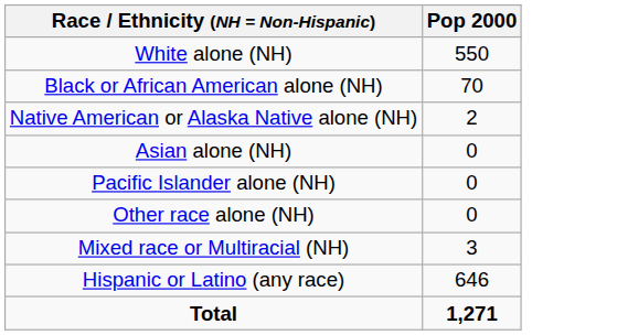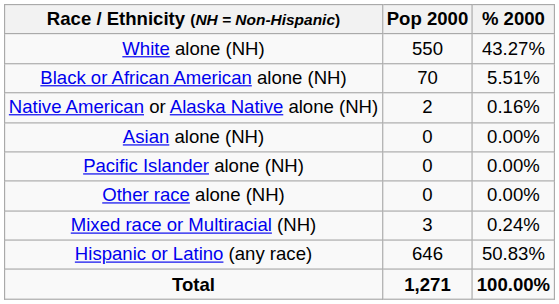 <table class="wikitable" style="text-align:center;">
 <tr>
 <th>Race / Ethnicity <small>(<em>NH = Non-Hispanic</em>)</small></th>
 <th>Pop 2000</th>
+<th>% 2000</th>
 </tr>
 <tr>
 <td><a href='#'>White</a> alone (NH)</td>
 <td>550</td>
+<td>43.27%</td>
 </tr>
 <tr>
 <td><a href='#'>Black or African American</a> alone (NH)</td>
 <td>70</td>
+<td>5.51%</td>
 </tr>
 <tr>
 <td><a href='#'>Native American</a> or <a href='#'>Alaska Native</a> alone (NH)</td>
 <td>2</td>
+<td>0.16%</td>
 </tr>
 <tr>
 <td><a href='#'>Asian</a> alone (NH)</td>
 <td>0</td>
+<td>0.00%</td>
 </tr>
 <tr>
 <td><a href='#'>Pacific Islander</a> alone (NH)</td>
 <td>0</td>
+<td>0.00%</td>
 </tr>
 <tr>
 <td><a href='#'>Other race</a> alone (NH)</td>
 <td>0</td>
+<td>0.00%</td>
 </tr>
 <tr>
 <td><a href='#'>Mixed race or Multiracial</a> (NH)</td>
 <td>3</td>
+<td>0.24%</td>
 </tr>
 <tr>
 <td><a href='#'>Hispanic or Latino</a> (any race)</td>
 <td>646</td>
+<td>50.83%</td>
 </tr>
 <tr>
 <td><strong>Total</strong></td>
 <td><strong>1,271</strong></td>
+<td><strong>100.00%</strong></td>
 </tr>
 </table>
